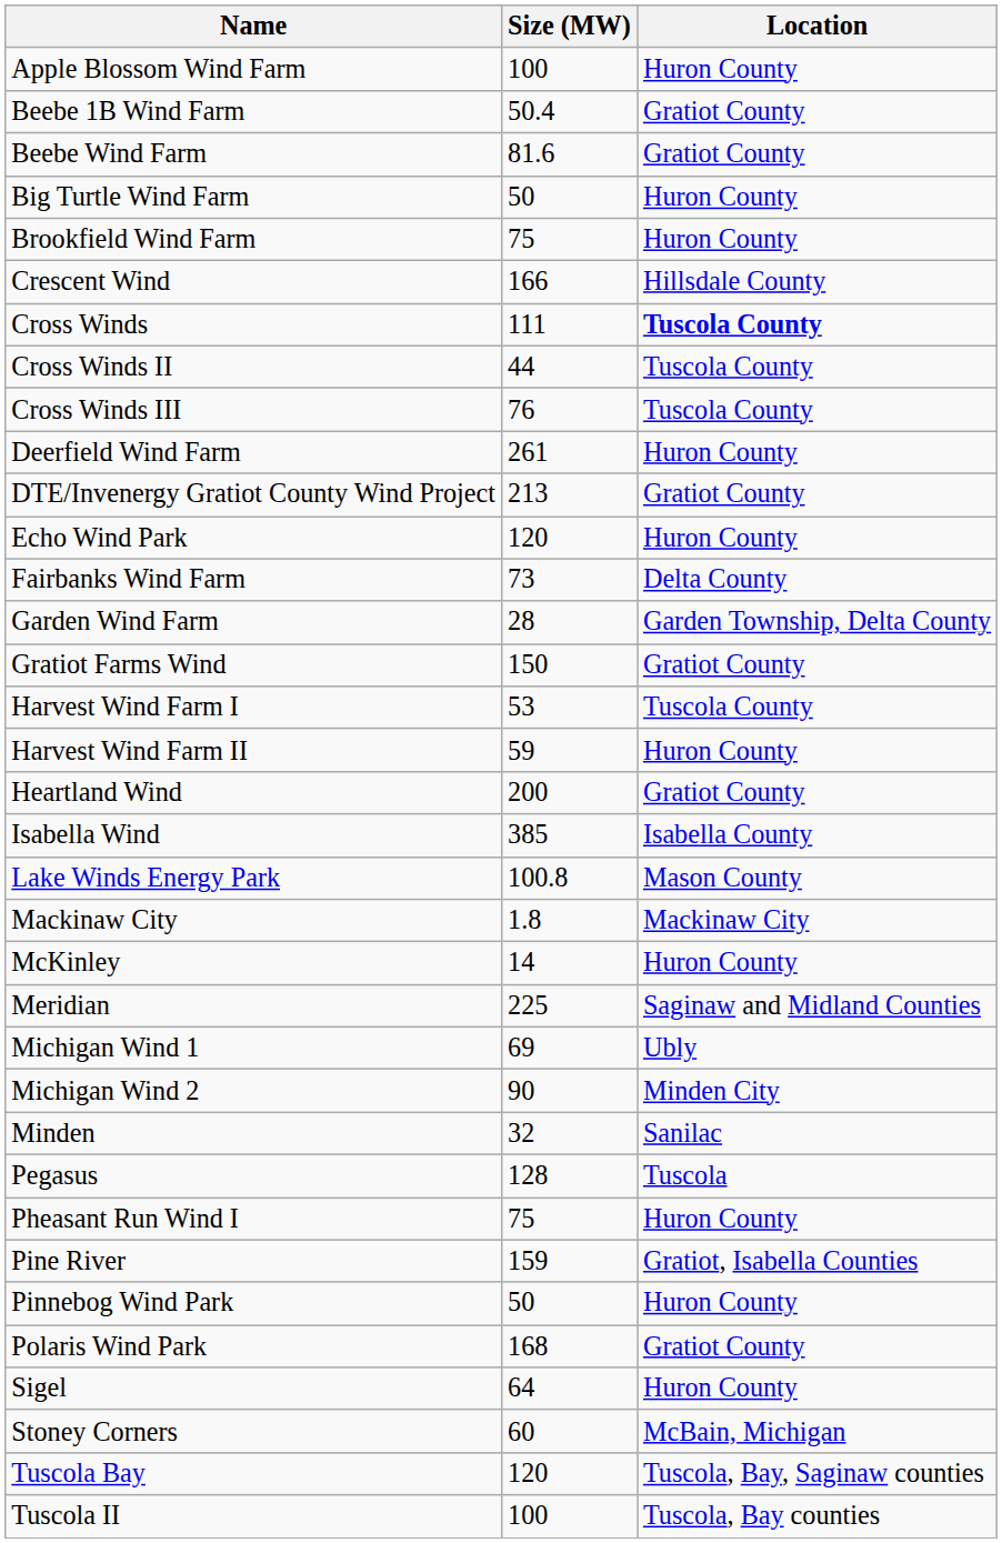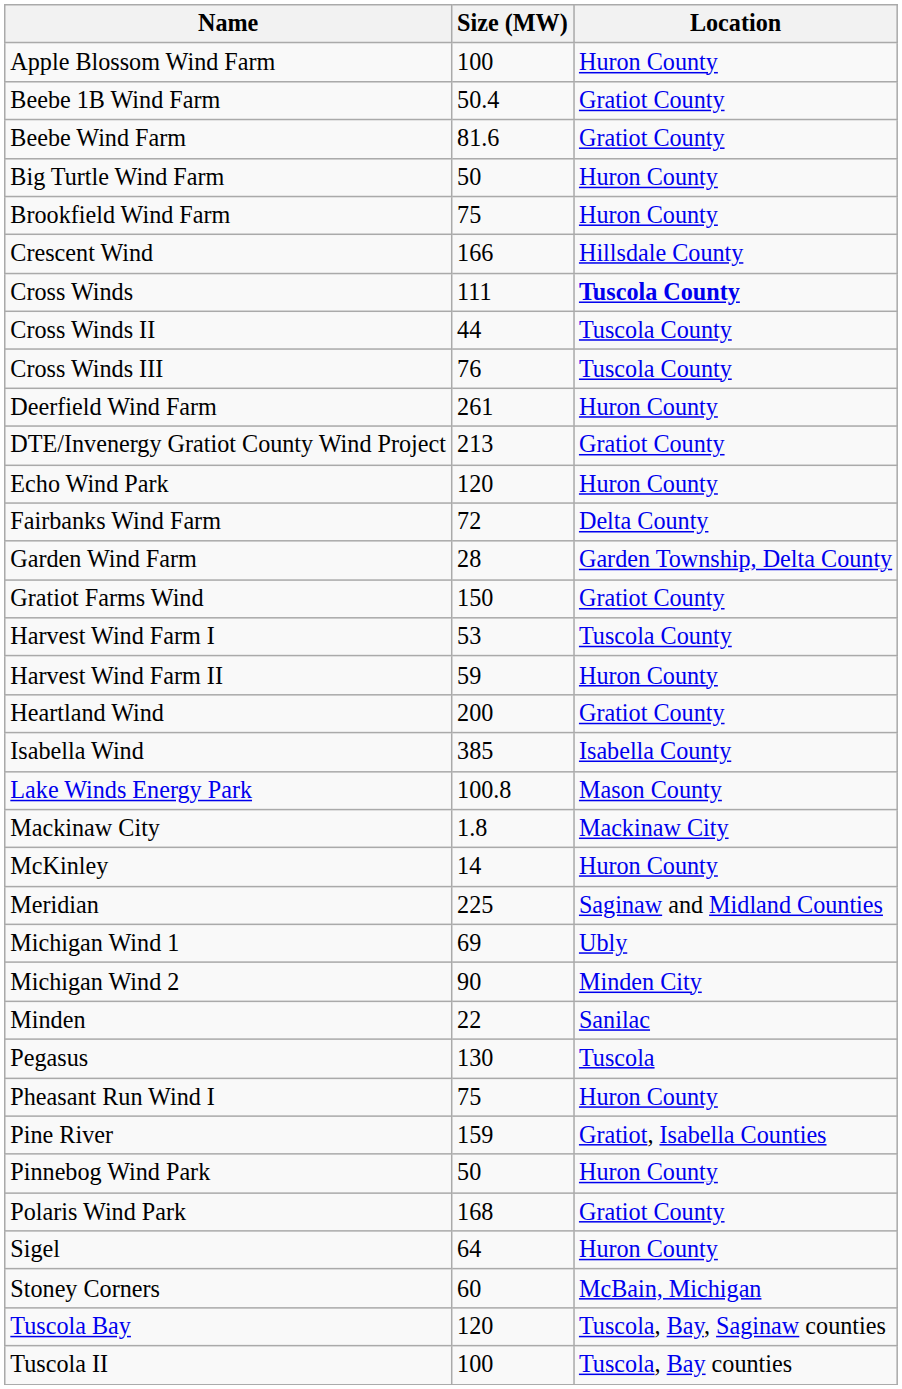 <table class="wikitable sortable">
 <tr>
 <th>Name</th>
 <th>Size (MW)</th>
 <th>Location</th>
 </tr>
 <tr>
 <td>Apple Blossom Wind Farm</td>
 <td>100</td>
 <td><a href='#'>Huron County</a></td>
 </tr>
 <tr>
 <td>Beebe 1B Wind Farm</td>
 <td>50.4</td>
 <td><a href='#'>Gratiot County</a></td>
 </tr>
 <tr>
 <td>Beebe Wind Farm</td>
 <td>81.6</td>
 <td><a href='#'>Gratiot County</a></td>
 </tr>
 <tr>
 <td>Big Turtle Wind Farm</td>
 <td>50</td>
 <td><a href='#'>Huron County</a></td>
 </tr>
 <tr>
 <td>Brookfield Wind Farm</td>
 <td>75</td>
 <td><a href='#'>Huron County</a></td>
 </tr>
 <tr>
 <td>Crescent Wind</td>
 <td>166</td>
 <td><a href='#'>Hillsdale County</a></td>
 </tr>
 <tr>
 <td>Cross Winds</td>
 <td>111</td>
 <td><strong><a href='#'>Tuscola County</a></strong></td>
 </tr>
 <tr>
 <td>Cross Winds II</td>
 <td>44</td>
 <td><a href='#'>Tuscola County</a></td>
 </tr>
 <tr>
 <td>Cross Winds III</td>
 <td>76</td>
 <td><a href='#'>Tuscola County</a></td>
 </tr>
 <tr>
 <td>Deerfield Wind Farm</td>
 <td>261</td>
 <td><a href='#'>Huron County</a></td>
 </tr>
 <tr>
 <td>DTE/Invenergy Gratiot County Wind Project</td>
 <td>213</td>
 <td><a href='#'>Gratiot County</a></td>
 </tr>
 <tr>
 <td>Echo Wind Park</td>
 <td>120</td>
 <td><a href='#'>Huron County</a></td>
 </tr>
 <tr>
 <td>Fairbanks Wind Farm</td>
-<td>73</td>
+<td>72</td>
 <td><a href='#'>Delta County</a></td>
 </tr>
 <tr>
 <td>Garden Wind Farm</td>
 <td>28</td>
 <td><a href='#'>Garden Township, Delta County</a></td>
 </tr>
 <tr>
 <td>Gratiot Farms Wind</td>
 <td>150</td>
 <td><a href='#'>Gratiot County</a></td>
 </tr>
 <tr>
 <td>Harvest Wind Farm I</td>
 <td>53</td>
 <td><a href='#'>Tuscola County</a></td>
 </tr>
 <tr>
 <td>Harvest Wind Farm II</td>
 <td>59</td>
 <td><a href='#'>Huron County</a></td>
 </tr>
 <tr>
 <td>Heartland Wind</td>
 <td>200</td>
 <td><a href='#'>Gratiot County</a></td>
 </tr>
 <tr>
 <td>Isabella Wind</td>
 <td>385</td>
 <td><a href='#'>Isabella County</a></td>
 </tr>
 <tr>
 <td><a href='#'>Lake Winds Energy Park</a></td>
 <td>100.8</td>
 <td><a href='#'>Mason County</a></td>
 </tr>
 <tr>
 <td>Mackinaw City</td>
 <td>1.8</td>
 <td><a href='#'>Mackinaw City</a></td>
 </tr>
 <tr>
 <td>McKinley</td>
 <td>14</td>
 <td><a href='#'>Huron County</a></td>
 </tr>
 <tr>
 <td>Meridian</td>
 <td>225</td>
 <td><a href='#'>Saginaw</a> and <a href='#'>Midland Counties</a></td>
 </tr>
 <tr>
 <td>Michigan Wind 1</td>
 <td>69</td>
 <td><a href='#'>Ubly</a></td>
 </tr>
 <tr>
 <td>Michigan Wind 2</td>
 <td>90</td>
 <td><a href='#'>Minden City</a></td>
 </tr>
 <tr>
 <td>Minden</td>
-<td>32</td>
+<td>22</td>
 <td><a href='#'>Sanilac</a></td>
 </tr>
 <tr>
 <td>Pegasus</td>
-<td>128</td>
+<td>130</td>
 <td><a href='#'>Tuscola</a></td>
 </tr>
 <tr>
 <td>Pheasant Run Wind I</td>
 <td>75</td>
 <td><a href='#'>Huron County</a></td>
 </tr>
 <tr>
 <td>Pine River</td>
 <td>159</td>
 <td><a href='#'>Gratiot</a>, <a href='#'>Isabella Counties</a></td>
 </tr>
 <tr>
 <td>Pinnebog Wind Park</td>
 <td>50</td>
 <td><a href='#'>Huron County</a></td>
 </tr>
 <tr>
 <td>Polaris Wind Park</td>
 <td>168</td>
 <td><a href='#'>Gratiot County</a></td>
 </tr>
 <tr>
 <td>Sigel</td>
 <td>64</td>
 <td><a href='#'>Huron County</a></td>
 </tr>
 <tr>
 <td>Stoney Corners</td>
 <td>60</td>
 <td><a href='#'>McBain, Michigan</a></td>
 </tr>
 <tr>
 <td><a href='#'>Tuscola Bay</a></td>
 <td>120</td>
 <td><a href='#'>Tuscola</a>, <a href='#'>Bay</a>, <a href='#'>Saginaw</a> counties</td>
 </tr>
 <tr>
 <td>Tuscola II</td>
 <td>100</td>
 <td><a href='#'>Tuscola</a>, <a href='#'>Bay</a> counties</td>
 </tr>
 <tr>
 </tr>
 </table>
